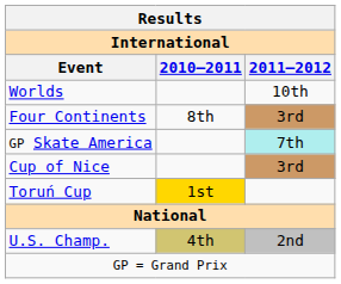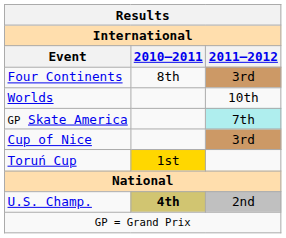 <table class="wikitable" style="text-align:center">
 <tr>
 <th colspan=3 align=center><strong>Results</strong></th>
 </tr>
 <tr>
 <th style="background-color: #ffdead; " colspan=3 align=center><strong>International</strong></th>
 </tr>
 <tr>
 <th>Event</th>
 <th><a href='#'>2010–2011</a></th>
 <th><a href='#'>2011–2012</a></th>
 </tr>
 <tr>
+<td align=left><a href='#'>Four Continents</a></td>
+<td>8th</td>
+<td bgcolor=cc9966>3rd</td>
+</tr>
+<tr>
 <td align=left><a href='#'>Worlds</a></td>
 <td></td>
 <td>10th</td>
-</tr>
-<tr>
-<td align=left><a href='#'>Four Continents</a></td>
-<td>8th</td>
-<td bgcolor=cc9966>3rd</td>
 </tr>
 <tr>
 <td align=left><small>GP</small> <a href='#'>Skate America</a></td>
 <td></td>
 <td style="background: paleturquoise;">7th</td>
 </tr>
 <tr>
 <td align=left><a href='#'>Cup of Nice</a></td>
 <td></td>
 <td bgcolor=cc9966>3rd</td>
 </tr>
 <tr>
 <td align=left><a href='#'>Toruń Cup</a></td>
 <td bgcolor=gold>1st</td>
 <td></td>
 </tr>
 <tr>
 <th style="background-color: #ffdead; " colspan=3 align=center><strong>National</strong></th>
 </tr>
 <tr>
 <td align=left><a href='#'>U.S. Champ.</a></td>
-<td bgcolor=d1c571>4th</td>
+<td bgcolor=d1c571><strong>4th</strong></td>
 <td bgcolor=silver>2nd</td>
 </tr>
 <tr>
 <td colspan=3 align=center><small> GP = Grand Prix </small></td>
 </tr>
 </table>
